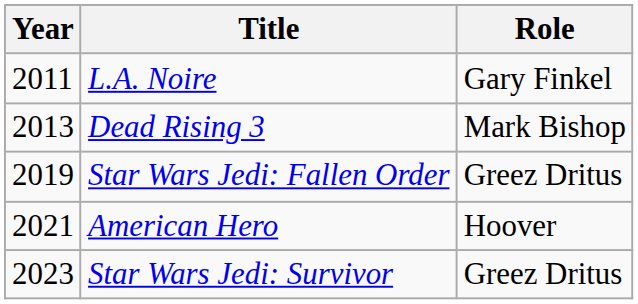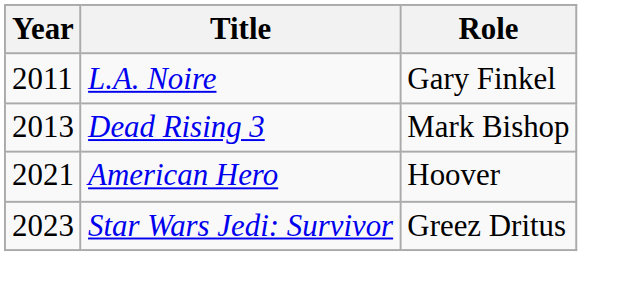 <table class="wikitable sortable">
 <tr>
 <th>Year</th>
 <th>Title</th>
 <th class="unsortable">Role</th>
 </tr>
 <tr>
 <td>2011</td>
 <td><em><a href='#'>L.A. Noire</a></em></td>
 <td>Gary Finkel</td>
 </tr>
 <tr>
 <td>2013</td>
 <td><em><a href='#'>Dead Rising 3</a></em></td>
 <td>Mark Bishop</td>
 </tr>
 <tr>
-<td>2019</td>
-<td><em><a href='#'>Star Wars Jedi: Fallen Order</a></em></td>
-<td>Greez Dritus</td>
-</tr>
-<tr>
 <td>2021</td>
 <td><em><a href='#'>American Hero</a></em></td>
 <td>Hoover</td>
 </tr>
 <tr>
 <td>2023</td>
 <td><em><a href='#'>Star Wars Jedi: Survivor</a></em></td>
 <td>Greez Dritus</td>
 </tr>
 </table>
